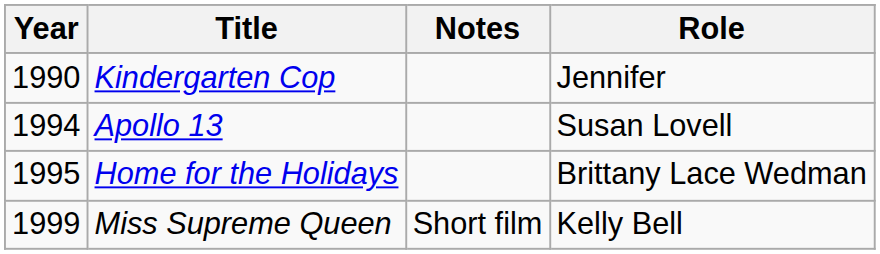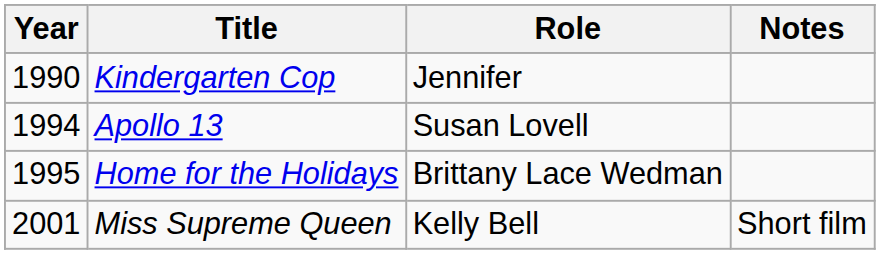 <table class="wikitable sortable">
 <tr>
 <th>Year</th>
 <th>Title</th>
+<th>Role</th>
 <th class="unsortable">Notes</th>
-<th>Role</th>
 </tr>
 <tr>
 <td>1990</td>
 <td><em><a href='#'>Kindergarten Cop</a></em></td>
+<td>Jennifer</td>
 <td></td>
-<td>Jennifer</td>
 </tr>
 <tr>
 <td>1994</td>
 <td><em><a href='#'>Apollo 13</a></em></td>
+<td>Susan Lovell</td>
 <td></td>
-<td>Susan Lovell</td>
 </tr>
 <tr>
 <td>1995</td>
 <td><em><a href='#'>Home for the Holidays</a></em></td>
+<td>Brittany Lace Wedman</td>
 <td></td>
-<td>Brittany Lace Wedman</td>
 </tr>
 <tr>
-<td>1999</td>
+<td>2001</td>
 <td><em>Miss Supreme Queen</em></td>
+<td>Kelly Bell</td>
 <td>Short film</td>
-<td>Kelly Bell</td>
 </tr>
 </table>
